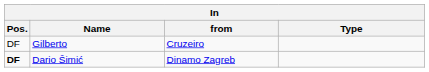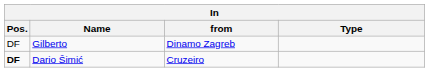 <table class="wikitable" style="font-size:90%;">
 <tr>
 <th colspan="4">In</th>
 </tr>
 <tr>
 <th width=3%>Pos.</th>
 <th width=33%>Name</th>
 <th width=28%>from</th>
 <th width=36%>Type</th>
 </tr>
 <tr>
 <td>DF</td>
 <td><a href='#'>Gilberto</a></td>
-<td><a href='#'>Cruzeiro</a></td>
+<td><a href='#'>Dinamo Zagreb</a></td>
 <td></td>
 </tr>
 <tr>
 <td><strong>DF</strong></td>
 <td><a href='#'>Dario Šimić</a></td>
-<td><a href='#'>Dinamo Zagreb</a></td>
+<td><a href='#'>Cruzeiro</a></td>
 <td></td>
 </tr>
 </table>
